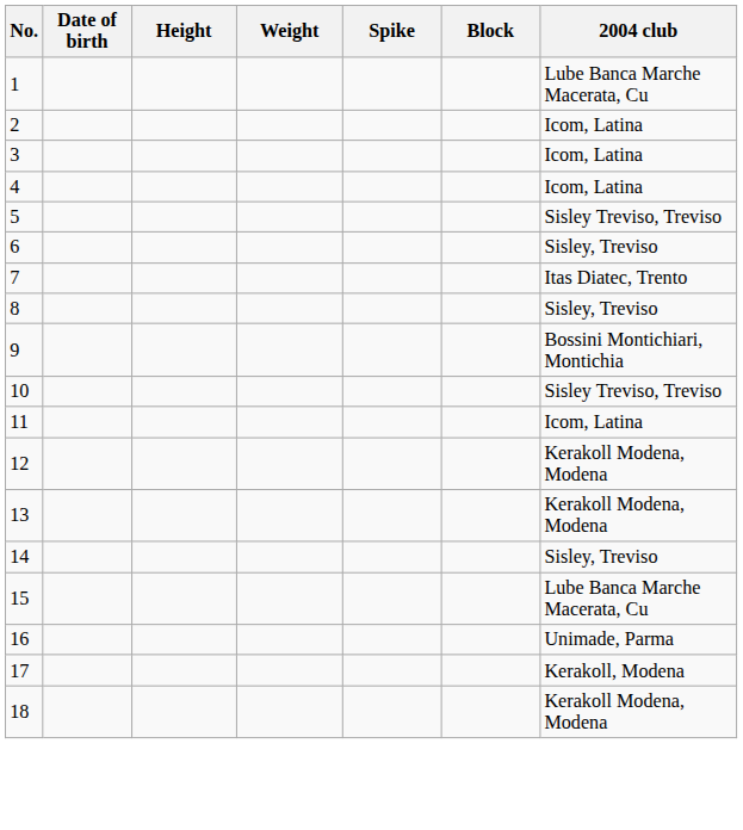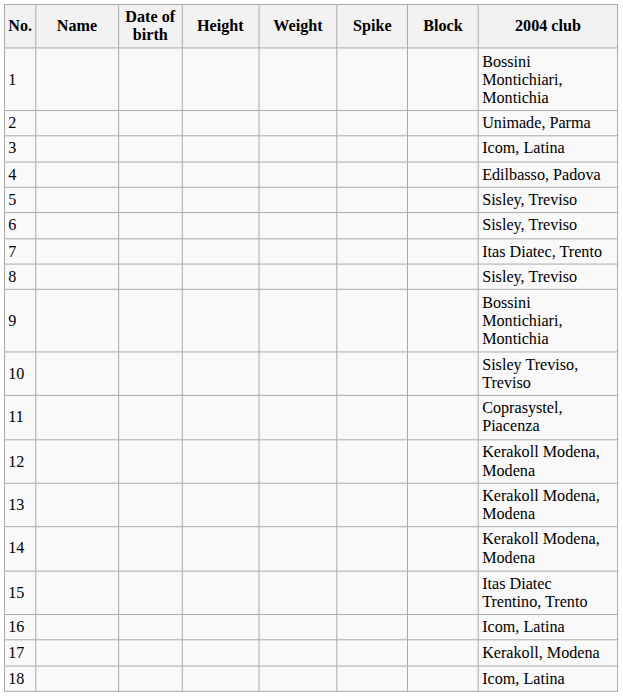 <table class="wikitable sortable" style=font-size:100%; text-align:center;>
 <tr>
 <th>No.</th>
+<th style=width:12em>Name</th>
 <th style=width:8em>Date of birth</th>
 <th style=width:9em>Height</th>
 <th style=width:9em>Weight</th>
 <th style=width:9em>Spike</th>
 <th style=width:9em>Block</th>
 <th style=width:19em>2004 club</th>
 </tr>
 <tr>
 <td>1</td>
+<td align=left></td>
 <td align=right></td>
 <td></td>
 <td></td>
 <td></td>
 <td></td>
-<td align=left>Lube Banca Marche Macerata, Cu</td>
+<td align=left>Bossini Montichiari, Montichia</td>
 </tr>
 <tr>
 <td>2</td>
+<td align=left></td>
 <td align=right></td>
 <td></td>
 <td></td>
 <td></td>
 <td></td>
-<td align=left>Icom, Latina</td>
+<td align=left>Unimade, Parma</td>
 </tr>
 <tr>
 <td>3</td>
+<td align=left></td>
 <td align=right></td>
 <td></td>
 <td></td>
 <td></td>
 <td></td>
 <td align=left>Icom, Latina</td>
 </tr>
 <tr>
 <td>4</td>
+<td align=left></td>
 <td align=right></td>
 <td></td>
 <td></td>
 <td></td>
 <td></td>
-<td align=left>Icom, Latina</td>
+<td align=left>Edilbasso, Padova</td>
 </tr>
 <tr>
 <td>5</td>
+<td align=left></td>
 <td align=right></td>
 <td></td>
 <td></td>
 <td></td>
 <td></td>
-<td align=left>Sisley Treviso, Treviso</td>
+<td align=left>Sisley, Treviso</td>
 </tr>
 <tr>
 <td>6</td>
+<td align=left></td>
 <td align=right></td>
 <td></td>
 <td></td>
 <td></td>
 <td></td>
 <td align=left>Sisley, Treviso</td>
 </tr>
 <tr>
 <td>7</td>
+<td align=left></td>
 <td align=right></td>
 <td></td>
 <td></td>
 <td></td>
 <td></td>
 <td align=left>Itas Diatec, Trento</td>
 </tr>
 <tr>
 <td>8</td>
+<td align=left></td>
 <td align=right></td>
 <td></td>
 <td></td>
 <td></td>
 <td></td>
 <td align=left>Sisley, Treviso</td>
 </tr>
 <tr>
 <td>9</td>
+<td align=left></td>
 <td align=right></td>
 <td></td>
 <td></td>
 <td></td>
 <td></td>
 <td align=left>Bossini Montichiari, Montichia</td>
 </tr>
 <tr>
 <td>10</td>
+<td align=left></td>
 <td align=right></td>
 <td></td>
 <td></td>
 <td></td>
 <td></td>
 <td align=left>Sisley Treviso, Treviso</td>
 </tr>
 <tr>
 <td>11</td>
+<td align=left></td>
 <td align=right></td>
 <td></td>
 <td></td>
 <td></td>
 <td></td>
-<td align=left>Icom, Latina</td>
+<td align=left>Coprasystel, Piacenza</td>
 </tr>
 <tr>
 <td>12</td>
+<td align=left></td>
 <td align=right></td>
 <td></td>
 <td></td>
 <td></td>
 <td></td>
 <td align=left>Kerakoll Modena, Modena</td>
 </tr>
 <tr>
 <td>13</td>
+<td align=left></td>
 <td align=right></td>
 <td></td>
 <td></td>
 <td></td>
 <td></td>
 <td align=left>Kerakoll Modena, Modena</td>
 </tr>
 <tr>
 <td>14</td>
+<td align=left></td>
 <td align=right></td>
 <td></td>
 <td></td>
 <td></td>
 <td></td>
-<td align=left>Sisley, Treviso</td>
+<td align=left>Kerakoll Modena, Modena</td>
 </tr>
 <tr>
 <td>15</td>
+<td align=left></td>
 <td align=right></td>
 <td></td>
 <td></td>
 <td></td>
 <td></td>
-<td align=left>Lube Banca Marche Macerata, Cu</td>
+<td align=left>Itas Diatec Trentino, Trento</td>
 </tr>
 <tr>
 <td>16</td>
+<td align=left></td>
 <td align=right></td>
 <td></td>
 <td></td>
 <td></td>
 <td></td>
-<td align=left>Unimade, Parma</td>
+<td align=left>Icom, Latina</td>
 </tr>
 <tr>
 <td>17</td>
+<td align=left></td>
 <td align=right></td>
 <td></td>
 <td></td>
 <td></td>
 <td></td>
 <td align=left>Kerakoll, Modena</td>
 </tr>
 <tr>
 <td>18</td>
+<td align=left></td>
 <td align=right></td>
 <td></td>
 <td></td>
 <td></td>
 <td></td>
-<td align=left>Kerakoll Modena, Modena</td>
+<td align=left>Icom, Latina</td>
 </tr>
 </table>
